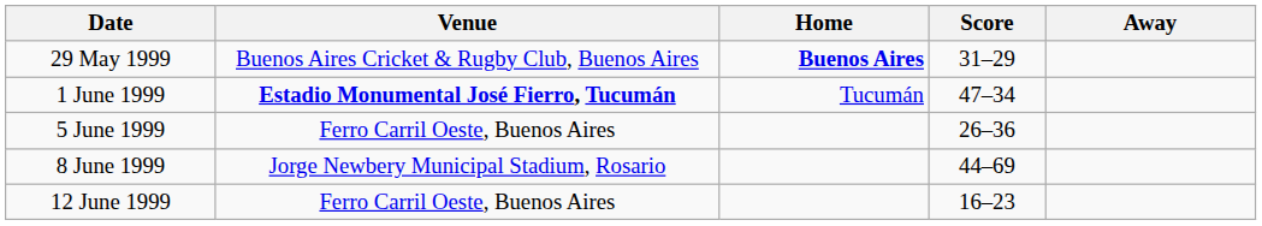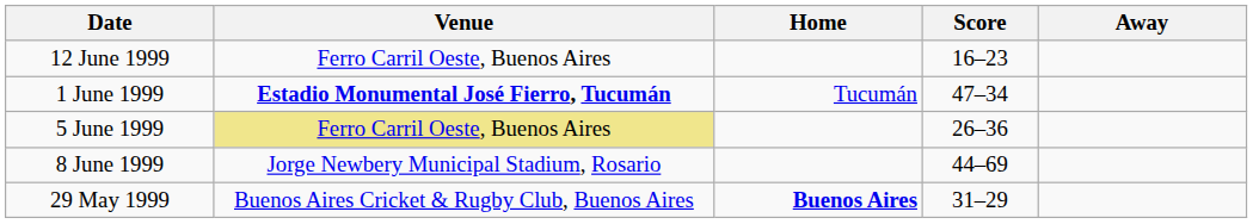 <table class="wikitable" style="text-align:center">
 <tr>
 <th style="width:142px">Date</th>
 <th scope="col" style="width:350px">Venue</th>
 <th style="width:142px">Home</th>
 <th style="width:75px">Score</th>
 <th style="width:142px">Away</th>
 </tr>
 <tr>
-<td>29 May 1999</td>
-<td><a href='#'>Buenos Aires Cricket & Rugby Club</a>, <a href='#'>Buenos Aires</a></td>
-<td style="text-align:right"><strong><a href='#'>Buenos Aires</a></strong></td>
-<td>31–29</td>
-<td style="text-align:left"></td>
+<td>12 June 1999</td>
+<td><a href='#'>Ferro Carril Oeste</a>, Buenos Aires</td>
+<td style="text-align:right"></td>
+<td>16–23</td>
+<td style="text-align:left"><strong></strong></td>
 </tr>
 <tr>
 <td>1 June 1999</td>
 <td><strong><a href='#'>Estadio Monumental José Fierro</a>, <a href='#'>Tucumán</a></strong></td>
 <td style="text-align:right"><a href='#'>Tucumán</a></td>
 <td>47–34</td>
 <td style="text-align:left"><strong></strong></td>
 </tr>
 <tr>
 <td>5 June 1999</td>
-<td><a href='#'>Ferro Carril Oeste</a>, Buenos Aires</td>
+<td style="background: khaki;"><a href='#'>Ferro Carril Oeste</a>, Buenos Aires</td>
 <td style="text-align:right"></td>
 <td>26–36</td>
 <td style="text-align:left"><strong></strong></td>
 </tr>
 <tr>
 <td>8 June 1999</td>
 <td><a href='#'>Jorge Newbery Municipal Stadium</a>, <a href='#'>Rosario</a></td>
 <td style="text-align:right"><strong></strong></td>
 <td>44–69</td>
 <td style="text-align:left"></td>
 </tr>
 <tr>
-<td>12 June 1999</td>
-<td><a href='#'>Ferro Carril Oeste</a>, Buenos Aires</td>
-<td style="text-align:right"></td>
-<td>16–23</td>
-<td style="text-align:left"><strong></strong></td>
+<td>29 May 1999</td>
+<td><a href='#'>Buenos Aires Cricket & Rugby Club</a>, <a href='#'>Buenos Aires</a></td>
+<td style="text-align:right"><strong><a href='#'>Buenos Aires</a></strong></td>
+<td>31–29</td>
+<td style="text-align:left"></td>
 </tr>
 </table>
